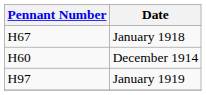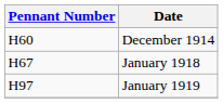 <table class="wikitable" style="text-align:left">
 <tr>
 <th><a href='#'>Pennant Number</a></th>
 <th>Date</th>
 </tr>
 <tr>
+<td>H60</td>
+<td>December 1914</td>
+</tr>
+<tr>
 <td>H67</td>
 <td>January 1918</td>
-</tr>
-<tr>
-<td>H60</td>
-<td>December 1914</td>
 </tr>
 <tr>
 <td>H97</td>
 <td>January 1919</td>
 </tr>
 <tr>
 </tr>
 </table>
